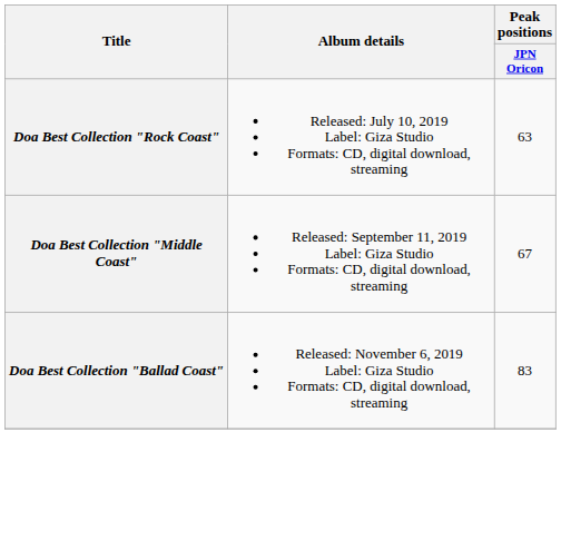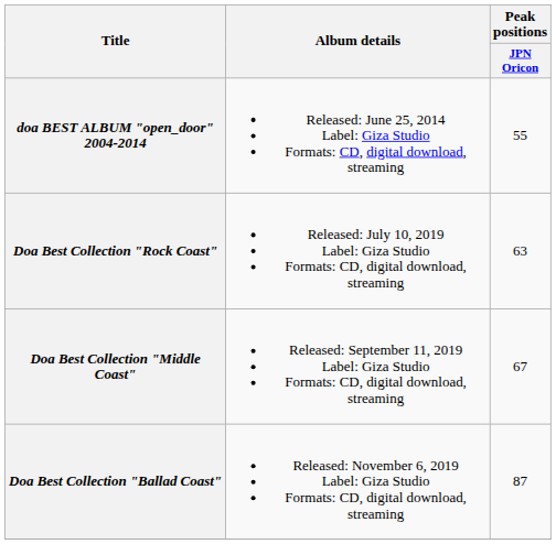 <table class="wikitable plainrowheaders" style="text-align:center;">
 <tr>
 <th style="width:15em;" rowspan="2">Title</th>
 <th style="width:18em;" rowspan="2">Album details</th>
 <th colspan="1">Peak positions</th>
 </tr>
 <tr>
 <th style="width:3em;font-size:85%"><a href='#'>JPN<br>Oricon</a><br></th>
+</tr>
+<tr>
+<th scope="row"><em>doa BEST ALBUM "open_door" 2004-2014</em></th>
+<td><br><ul><li>Released: June 25, 2014</li><li>Label: <a href='#'>Giza Studio</a></li><li>Formats: <a href='#'>CD</a>, <a href='#'>digital download</a>, streaming</li></ul></td>
+<td>55</td>
 </tr>
 <tr>
 <th scope="row"><em>Doa Best Collection "Rock Coast"</em></th>
 <td><br><ul><li>Released: July 10, 2019</li><li>Label: Giza Studio</li><li>Formats: CD, digital download, streaming</li></ul></td>
 <td>63</td>
 </tr>
 <tr>
 <th scope="row"><em>Doa Best Collection "Middle Coast"</em></th>
 <td><br><ul><li>Released: September 11, 2019</li><li>Label: Giza Studio</li><li>Formats: CD, digital download, streaming</li></ul></td>
 <td>67</td>
 </tr>
 <tr>
 <th scope="row"><em>Doa Best Collection "Ballad Coast"</em></th>
 <td><br><ul><li>Released: November 6, 2019</li><li>Label: Giza Studio</li><li>Formats: CD, digital download, streaming</li></ul></td>
-<td>83</td>
+<td>87</td>
 </tr>
 <tr>
 </tr>
 </table>
